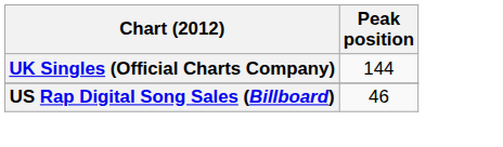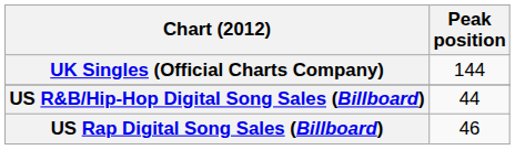 <table class="wikitable sortable plainrowheaders" style="text-align:center">
 <tr>
 <th scope="col">Chart (2012)</th>
 <th scope="col">Peak<br>position</th>
 </tr>
 <tr>
 <th scope="row"><a href='#'>UK Singles</a> (Official Charts Company)</th>
 <td>144</td>
 </tr>
 <tr>
 </tr>
 <tr>
+<th scope="row">US <a href='#'>R&B/Hip-Hop Digital Song Sales</a> (<em><a href='#'>Billboard</a></em>)</th>
+<td>44</td>
+</tr>
+<tr>
 <th scope="row">US <a href='#'>Rap Digital Song Sales</a> (<em><a href='#'>Billboard</a></em>)</th>
 <td>46</td>
 </tr>
 </table>
